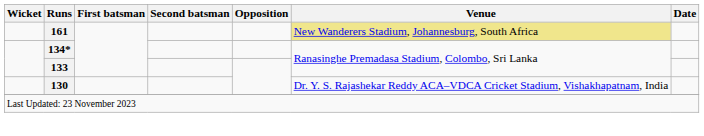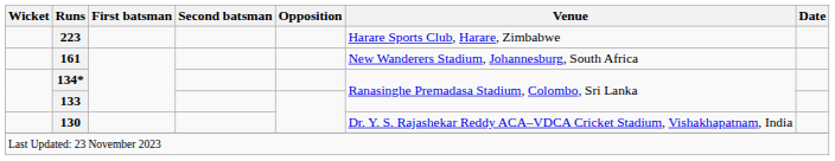 <table class="wikitable plainrowheaders sortable">
 <tr>
 <th scope=col>Wicket</th>
 <th scope=col>Runs</th>
 <th scope=col>First batsman</th>
 <th scope=col>Second batsman</th>
 <th scope=col>Opposition</th>
 <th scope=col>Venue</th>
 <th scope=col>Date</th>
 </tr>
 <tr>
 <td align=center></td>
+<th scope=row style=text-align:center;>223</th>
+<td></td>
+<td></td>
+<td></td>
+<td><a href='#'>Harare Sports Club</a>, <a href='#'>Harare</a>, Zimbabwe</td>
+<td></td>
+</tr>
+<tr>
+<td align=center></td>
 <th scope=row style=text-align:center;>161</th>
 <td rowspan=3></td>
 <td></td>
 <td></td>
-<td style="background: khaki;"><a href='#'>New Wanderers Stadium</a>, <a href='#'>Johannesburg</a>, South Africa</td>
+<td><a href='#'>New Wanderers Stadium</a>, <a href='#'>Johannesburg</a>, South Africa</td>
 <td></td>
 </tr>
 <tr>
 <td align=center rowspan=2></td>
 <th scope=row style=text-align:center;>134*</th>
 <td></td>
 <td></td>
 <td rowspan=2><a href='#'>Ranasinghe Premadasa Stadium</a>, <a href='#'>Colombo</a>, Sri Lanka</td>
 <td></td>
 </tr>
 <tr>
 <th scope=row style=text-align:center;>133</th>
 <td></td>
 <td rowspan=2></td>
 <td></td>
 </tr>
 <tr>
 <td align=center></td>
 <th scope=row style=text-align:center;>130</th>
 <td></td>
 <td></td>
 <td><a href='#'>Dr. Y. S. Rajashekar Reddy ACA–VDCA Cricket Stadium</a>, <a href='#'>Vishakhapatnam</a>, India</td>
 <td></td>
 </tr>
 <tr>
 </tr>
 <tr class=sortbottom>
 <td colspan=7><small>Last Updated: 23 November 2023</small></td>
 </tr>
 </table>
